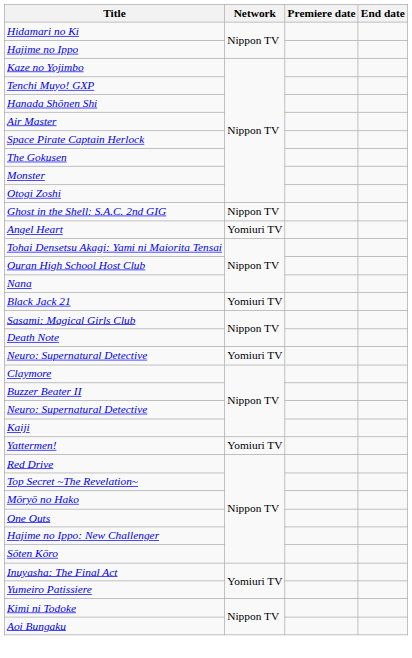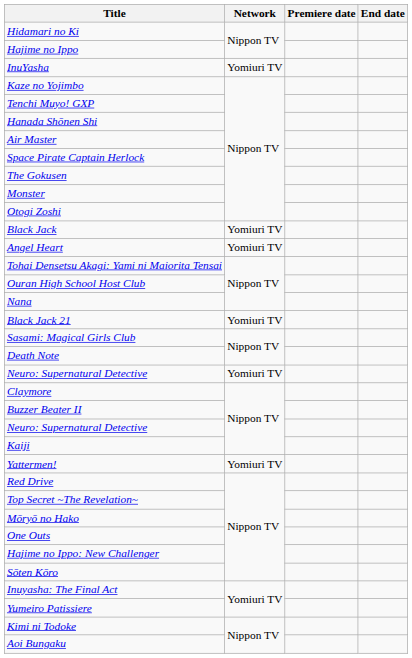 <table class="wikitable sortable">
 <tr>
 <th>Title</th>
 <th>Network</th>
 <th>Premiere date</th>
 <th>End date</th>
 </tr>
 <tr>
 <td><em><a href='#'>Hidamari no Ki</a></em></td>
 <td rowspan="2">Nippon TV</td>
 <td></td>
 <td></td>
 </tr>
 <tr>
 <td><em><a href='#'>Hajime no Ippo</a></em></td>
+<td></td>
+<td></td>
+</tr>
+<tr>
+<td><em><a href='#'>InuYasha</a></em></td>
+<td>Yomiuri TV</td>
 <td></td>
 <td></td>
 </tr>
 <tr>
 <td><em><a href='#'>Kaze no Yojimbo</a></em></td>
 <td rowspan="8">Nippon TV</td>
 <td></td>
 <td></td>
 </tr>
 <tr>
 <td><em><a href='#'>Tenchi Muyo! GXP</a></em></td>
 <td></td>
 <td></td>
 </tr>
 <tr>
 <td><em><a href='#'>Hanada Shōnen Shi</a></em></td>
 <td></td>
 <td></td>
 </tr>
 <tr>
 <td><em><a href='#'>Air Master</a></em></td>
 <td></td>
 <td></td>
 </tr>
 <tr>
 <td><em><a href='#'>Space Pirate Captain Herlock</a></em></td>
 <td></td>
 <td></td>
 </tr>
 <tr>
 <td><em><a href='#'>The Gokusen</a></em></td>
 <td></td>
 <td></td>
 </tr>
 <tr>
 <td><em><a href='#'>Monster</a></em></td>
 <td></td>
 <td></td>
 </tr>
 <tr>
 <td><em><a href='#'>Otogi Zoshi</a></em></td>
 <td></td>
 <td></td>
 </tr>
 <tr>
-<td><em><a href='#'>Ghost in the Shell: S.A.C. 2nd GIG</a></em></td>
-<td>Nippon TV</td>
+<td><em><a href='#'>Black Jack</a></em></td>
+<td>Yomiuri TV</td>
 <td></td>
 <td></td>
 </tr>
 <tr>
 <td><em><a href='#'>Angel Heart</a></em></td>
 <td>Yomiuri TV</td>
 <td></td>
 <td></td>
 </tr>
 <tr>
 <td><em><a href='#'>Tohai Densetsu Akagi: Yami ni Maiorita Tensai</a></em></td>
 <td rowspan="3">Nippon TV</td>
 <td></td>
 <td></td>
 </tr>
 <tr>
 <td><em><a href='#'>Ouran High School Host Club</a></em></td>
 <td></td>
 <td></td>
 </tr>
 <tr>
 <td><em><a href='#'>Nana</a></em></td>
 <td></td>
 <td></td>
 </tr>
 <tr>
 <td><em><a href='#'>Black Jack 21</a></em></td>
 <td>Yomiuri TV</td>
 <td></td>
 <td></td>
 </tr>
 <tr>
 <td><em><a href='#'>Sasami: Magical Girls Club</a></em></td>
 <td rowspan="2">Nippon TV</td>
 <td></td>
 <td></td>
 </tr>
 <tr>
 <td><em><a href='#'>Death Note</a></em></td>
 <td></td>
 <td></td>
 </tr>
 <tr>
 <td><em><a href='#'>Neuro: Supernatural Detective</a></em></td>
 <td>Yomiuri TV</td>
 <td></td>
 <td></td>
 </tr>
 <tr>
 <td><em><a href='#'>Claymore</a></em></td>
 <td rowspan="4">Nippon TV</td>
 <td></td>
 <td></td>
 </tr>
 <tr>
 <td><em><a href='#'>Buzzer Beater II</a></em></td>
 <td></td>
 <td></td>
 </tr>
 <tr>
 <td><em><a href='#'>Neuro: Supernatural Detective</a></em></td>
 <td></td>
 <td></td>
 </tr>
 <tr>
 <td><em><a href='#'>Kaiji</a></em></td>
 <td></td>
 <td></td>
 </tr>
 <tr>
 <td><em><a href='#'>Yattermen!</a></em></td>
 <td>Yomiuri TV</td>
 <td></td>
 <td></td>
 </tr>
 <tr>
 <td><em><a href='#'>Red Drive</a></em></td>
 <td rowspan="6">Nippon TV</td>
 <td></td>
 <td></td>
 </tr>
 <tr>
 <td><em><a href='#'>Top Secret ~The Revelation~</a></em></td>
 <td></td>
 <td></td>
 </tr>
 <tr>
 <td><em><a href='#'>Mōryō no Hako</a></em></td>
 <td></td>
 <td></td>
 </tr>
 <tr>
 <td><em><a href='#'>One Outs</a></em></td>
 <td></td>
 <td></td>
 </tr>
 <tr>
 <td><em><a href='#'>Hajime no Ippo: New Challenger</a></em></td>
 <td></td>
 <td></td>
 </tr>
 <tr>
 <td><em><a href='#'>Sōten Kōro</a></em></td>
 <td></td>
 <td></td>
 </tr>
 <tr>
 <td><em><a href='#'>Inuyasha: The Final Act</a></em></td>
 <td rowspan="2">Yomiuri TV</td>
 <td></td>
 <td></td>
 </tr>
 <tr>
 <td><em><a href='#'>Yumeiro Patissiere</a></em></td>
 <td></td>
 <td></td>
 </tr>
 <tr>
 <td><em><a href='#'>Kimi ni Todoke</a></em></td>
 <td rowspan="2">Nippon TV</td>
 <td></td>
 <td></td>
 </tr>
 <tr>
 <td><em><a href='#'>Aoi Bungaku</a></em></td>
 <td></td>
 <td></td>
 </tr>
 </table>
